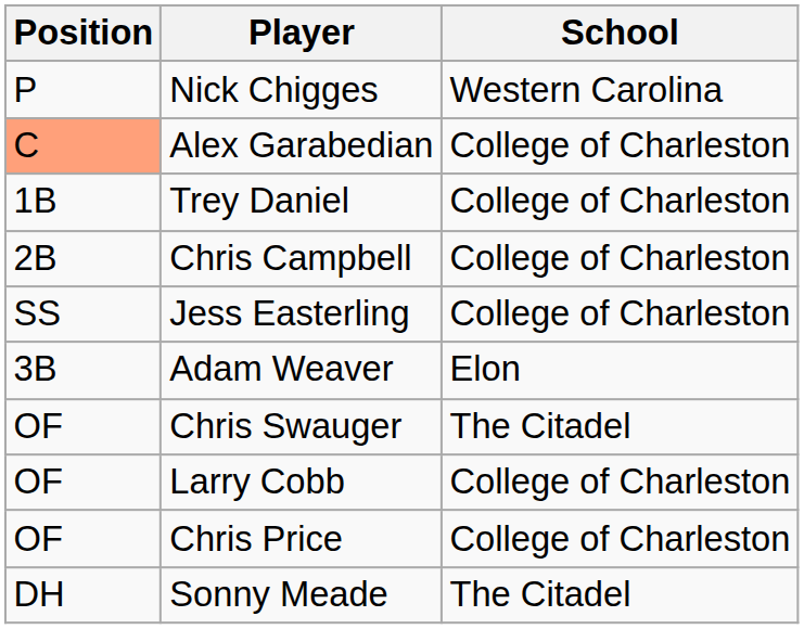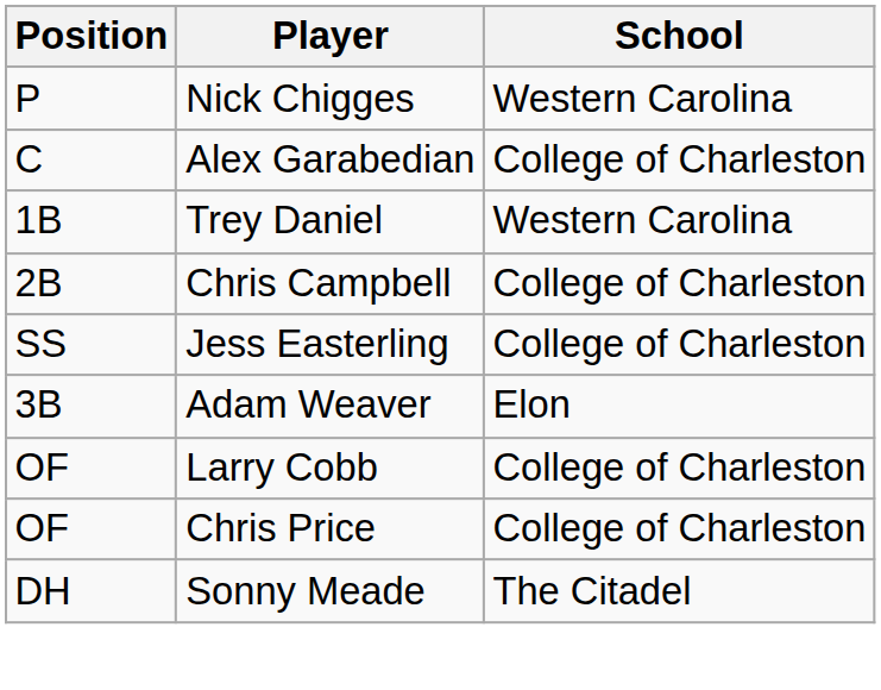 <table class="wikitable">
 <tr>
 <th>Position</th>
 <th>Player</th>
 <th>School</th>
 </tr>
 <tr>
 <td>P</td>
 <td>Nick Chigges</td>
 <td>Western Carolina</td>
 </tr>
 <tr>
-<td style="background: lightsalmon;">C</td>
+<td>C</td>
 <td>Alex Garabedian</td>
 <td>College of Charleston</td>
 </tr>
 <tr>
 <td>1B</td>
 <td>Trey Daniel</td>
-<td>College of Charleston</td>
+<td>Western Carolina</td>
 </tr>
 <tr>
 <td>2B</td>
 <td>Chris Campbell</td>
 <td>College of Charleston</td>
 </tr>
 <tr>
 <td>SS</td>
 <td>Jess Easterling</td>
 <td>College of Charleston</td>
 </tr>
 <tr>
 <td>3B</td>
 <td>Adam Weaver</td>
 <td>Elon</td>
 </tr>
 <tr>
 <td>OF</td>
-<td>Chris Swauger</td>
-<td>The Citadel</td>
-</tr>
-<tr>
-<td>OF</td>
 <td>Larry Cobb</td>
 <td>College of Charleston</td>
 </tr>
 <tr>
 <td>OF</td>
 <td>Chris Price</td>
 <td>College of Charleston</td>
 </tr>
 <tr>
 <td>DH</td>
 <td>Sonny Meade</td>
 <td>The Citadel</td>
 </tr>
 </table>
